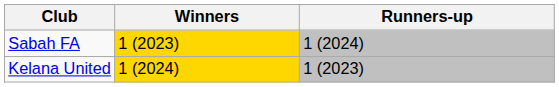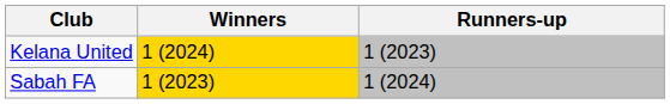 <table class="wikitable">
 <tr>
 <th style="width:20%;">Club</th>
 <th>Winners</th>
 <th>Runners-up</th>
 </tr>
 <tr>
+<td><a href='#'>Kelana United</a></td>
+<td bgcolor=gold>1 (2024)</td>
+<td style="background:silver;">1 (2023)</td>
+</tr>
+<tr>
 <td><a href='#'>Sabah FA</a></td>
 <td bgcolor=gold>1 (2023)</td>
 <td style="background:silver;">1 (2024)</td>
 </tr>
-<tr>
-<td><a href='#'>Kelana United</a></td>
-<td bgcolor=gold>1 (2024)</td>
-<td style="background:silver;">1 (2023)</td>
-</tr>
 </table>
